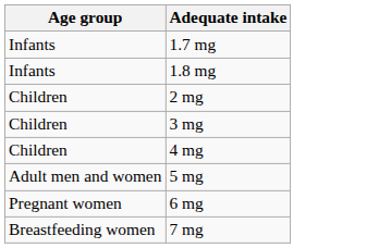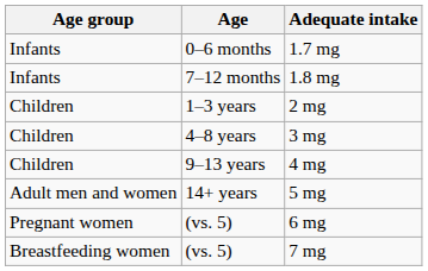 <table class="wikitable">
 <tr>
 <th>Age group</th>
+<th>Age</th>
 <th>Adequate intake</th>
 </tr>
 <tr>
 <td>Infants</td>
+<td>0–6 months</td>
 <td>1.7 mg</td>
 </tr>
 <tr>
 <td>Infants</td>
+<td>7–12 months</td>
 <td>1.8 mg</td>
 </tr>
 <tr>
 <td>Children</td>
+<td>1–3 years</td>
 <td>2 mg</td>
 </tr>
 <tr>
 <td>Children</td>
+<td>4–8 years</td>
 <td>3 mg</td>
 </tr>
 <tr>
 <td>Children</td>
+<td>9–13 years</td>
 <td>4 mg</td>
 </tr>
 <tr>
 <td>Adult men and women</td>
+<td>14+ years</td>
 <td>5 mg</td>
 </tr>
 <tr>
 <td>Pregnant women</td>
+<td>(vs. 5)</td>
 <td>6 mg</td>
 </tr>
 <tr>
 <td>Breastfeeding women</td>
+<td>(vs. 5)</td>
 <td>7 mg</td>
 </tr>
 </table>
